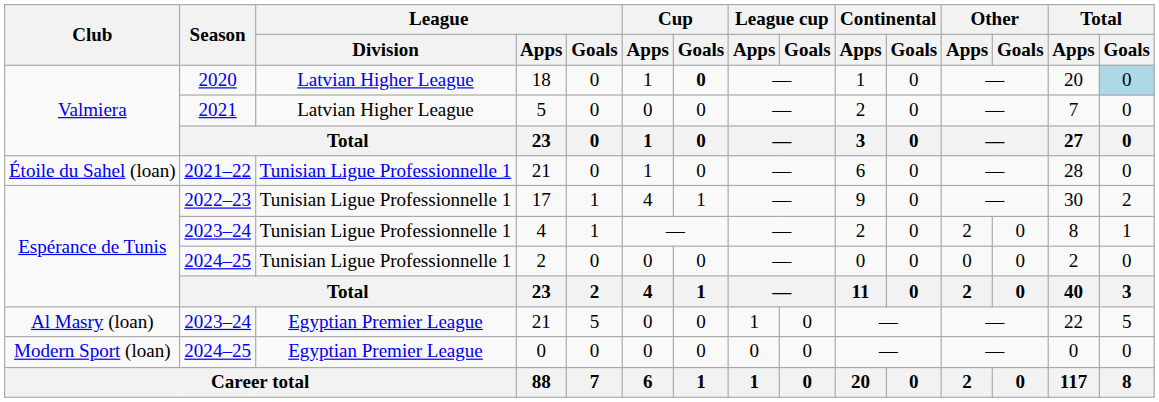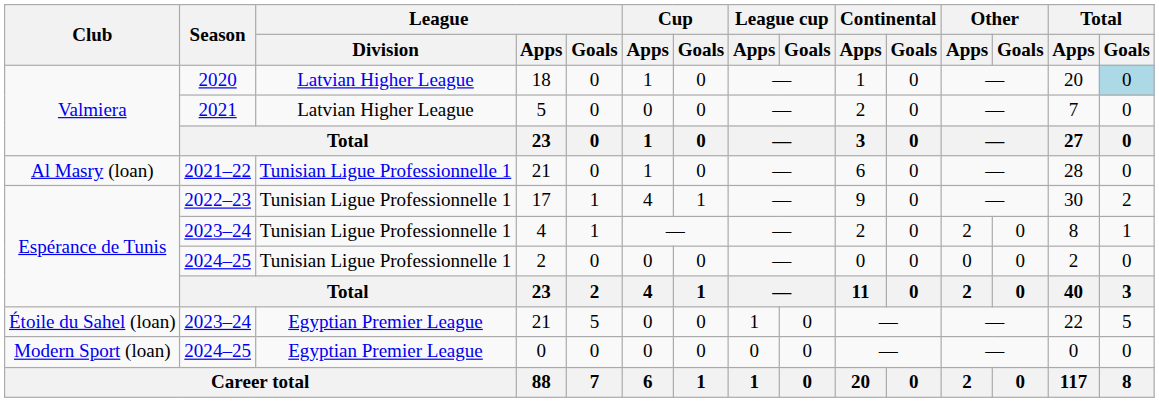 <table class="wikitable" style="text-align: center;">
 <tr>
 <th rowspan=2>Club</th>
 <th rowspan=2>Season</th>
 <th colspan=3>League</th>
 <th colspan=2>Cup</th>
 <th colspan=2>League cup</th>
 <th colspan=2>Continental</th>
 <th colspan=2>Other</th>
 <th colspan=2>Total</th>
 </tr>
 <tr>
 <th>Division</th>
 <th>Apps</th>
 <th>Goals</th>
 <th>Apps</th>
 <th>Goals</th>
 <th>Apps</th>
 <th>Goals</th>
 <th>Apps</th>
 <th>Goals</th>
 <th>Apps</th>
 <th>Goals</th>
 <th>Apps</th>
 <th>Goals</th>
 </tr>
 <tr>
 <td rowspan=3><a href='#'>Valmiera</a></td>
 <td><a href='#'>2020</a></td>
 <td><a href='#'>Latvian Higher League</a></td>
 <td>18</td>
 <td>0</td>
 <td>1</td>
-<td><strong>0</strong></td>
+<td>0</td>
 <td colspan=2>—</td>
 <td>1</td>
 <td>0</td>
 <td colspan=2>—</td>
 <td>20</td>
 <td style="background: lightblue;">0</td>
 </tr>
 <tr>
 <td><a href='#'>2021</a></td>
 <td>Latvian Higher League</td>
 <td>5</td>
 <td>0</td>
 <td>0</td>
 <td>0</td>
 <td colspan=2>—</td>
 <td>2</td>
 <td>0</td>
 <td colspan=2>—</td>
 <td>7</td>
 <td>0</td>
 </tr>
 <tr>
 <th colspan=2>Total</th>
 <th>23</th>
 <th>0</th>
 <th>1</th>
 <th>0</th>
 <th colspan=2>—</th>
 <th>3</th>
 <th>0</th>
 <th colspan=2>—</th>
 <th>27</th>
 <th>0</th>
 </tr>
 <tr>
-<td><a href='#'>Étoile du Sahel</a> (loan)</td>
+<td><a href='#'>Al Masry</a> (loan)</td>
 <td><a href='#'>2021–22</a></td>
 <td><a href='#'>Tunisian Ligue Professionnelle 1</a></td>
 <td>21</td>
 <td>0</td>
 <td>1</td>
 <td>0</td>
 <td colspan=2>—</td>
 <td>6</td>
 <td>0</td>
 <td colspan=2>—</td>
 <td>28</td>
 <td>0</td>
 </tr>
 <tr>
 <td rowspan=4><a href='#'>Espérance de Tunis</a></td>
 <td><a href='#'>2022–23</a></td>
 <td>Tunisian Ligue Professionnelle 1</td>
 <td>17</td>
 <td>1</td>
 <td>4</td>
 <td>1</td>
 <td colspan=2>—</td>
 <td>9</td>
 <td>0</td>
 <td colspan=2>—</td>
 <td>30</td>
 <td>2</td>
 </tr>
 <tr>
 <td><a href='#'>2023–24</a></td>
 <td>Tunisian Ligue Professionnelle 1</td>
 <td>4</td>
 <td>1</td>
 <td colspan=2>—</td>
 <td colspan=2>—</td>
 <td>2</td>
 <td>0</td>
 <td>2</td>
 <td>0</td>
 <td>8</td>
 <td>1</td>
 </tr>
 <tr>
 <td><a href='#'>2024–25</a></td>
 <td>Tunisian Ligue Professionnelle 1</td>
 <td>2</td>
 <td>0</td>
 <td>0</td>
 <td>0</td>
 <td colspan=2>—</td>
 <td>0</td>
 <td>0</td>
 <td>0</td>
 <td>0</td>
 <td>2</td>
 <td>0</td>
 </tr>
 <tr>
 <th colspan=2>Total</th>
 <th>23</th>
 <th>2</th>
 <th>4</th>
 <th>1</th>
 <th colspan=2>—</th>
 <th>11</th>
 <th>0</th>
 <th>2</th>
 <th>0</th>
 <th>40</th>
 <th>3</th>
 </tr>
 <tr>
-<td><a href='#'>Al Masry</a> (loan)</td>
+<td><a href='#'>Étoile du Sahel</a> (loan)</td>
 <td><a href='#'>2023–24</a></td>
 <td><a href='#'>Egyptian Premier League</a></td>
 <td>21</td>
 <td>5</td>
 <td>0</td>
 <td>0</td>
 <td>1</td>
 <td>0</td>
 <td colspan=2>—</td>
 <td colspan=2>—</td>
 <td>22</td>
 <td>5</td>
 </tr>
 <tr>
 <td><a href='#'>Modern Sport</a> (loan)</td>
 <td><a href='#'>2024–25</a></td>
 <td><a href='#'>Egyptian Premier League</a></td>
 <td>0</td>
 <td>0</td>
 <td>0</td>
 <td>0</td>
 <td>0</td>
 <td>0</td>
 <td colspan=2>—</td>
 <td colspan=2>—</td>
 <td>0</td>
 <td>0</td>
 </tr>
 <tr>
 <th colspan=3>Career total</th>
 <th>88</th>
 <th>7</th>
 <th>6</th>
 <th>1</th>
 <th>1</th>
 <th>0</th>
 <th>20</th>
 <th>0</th>
 <th>2</th>
 <th>0</th>
 <th>117</th>
 <th>8</th>
 </tr>
 </table>
